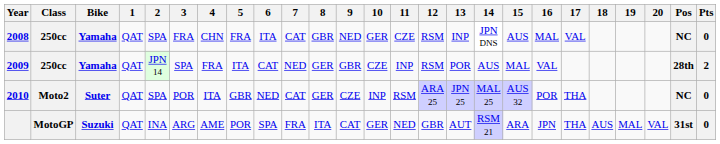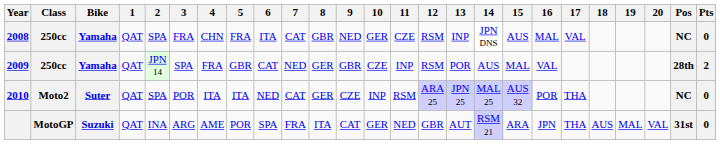 <table class="wikitable" style="text-align:center">
 <tr>
 <th>Year</th>
 <th>Class</th>
 <th>Bike</th>
 <th>1</th>
 <th>2</th>
 <th>3</th>
 <th>4</th>
 <th>5</th>
 <th>6</th>
 <th>7</th>
 <th>8</th>
 <th>9</th>
 <th>10</th>
 <th>11</th>
 <th>12</th>
 <th>13</th>
 <th>14</th>
 <th>15</th>
 <th>16</th>
 <th>17</th>
 <th>18</th>
 <th>19</th>
 <th>20</th>
 <th>Pos</th>
 <th>Pts</th>
 </tr>
 <tr>
 <th><a href='#'>2008</a></th>
 <th>250cc</th>
 <th><a href='#'>Yamaha</a></th>
 <td><a href='#'>QAT</a></td>
 <td><a href='#'>SPA</a></td>
 <td><a href='#'>FRA</a></td>
 <td><a href='#'>CHN</a></td>
 <td><a href='#'>FRA</a></td>
 <td><a href='#'>ITA</a></td>
 <td><a href='#'>CAT</a></td>
 <td><a href='#'>GBR</a></td>
 <td><a href='#'>NED</a></td>
 <td><a href='#'>GER</a></td>
 <td><a href='#'>CZE</a></td>
 <td><a href='#'>RSM</a></td>
 <td><a href='#'>INP</a></td>
 <td style="background:#FFFFFF;"><a href='#'>JPN</a><br><small>DNS</small></td>
 <td><a href='#'>AUS</a></td>
 <td><a href='#'>MAL</a></td>
 <td><a href='#'>VAL</a></td>
 <td></td>
 <td></td>
 <td></td>
 <th>NC</th>
 <th>0</th>
 </tr>
 <tr>
 <th><a href='#'>2009</a></th>
 <th>250cc</th>
 <th><a href='#'>Yamaha</a></th>
 <td><a href='#'>QAT</a></td>
 <td style="background:#DFFFDF;"><a href='#'>JPN</a><br><small>14</small></td>
 <td><a href='#'>SPA</a></td>
 <td><a href='#'>FRA</a></td>
-<td><a href='#'>ITA</a></td>
+<td><a href='#'>GBR</a></td>
 <td><a href='#'>CAT</a></td>
 <td><a href='#'>NED</a></td>
 <td><a href='#'>GER</a></td>
 <td><a href='#'>GBR</a></td>
 <td><a href='#'>CZE</a></td>
 <td><a href='#'>INP</a></td>
 <td><a href='#'>RSM</a></td>
 <td><a href='#'>POR</a></td>
 <td><a href='#'>AUS</a></td>
 <td><a href='#'>MAL</a></td>
 <td><a href='#'>VAL</a></td>
 <td></td>
 <td></td>
 <td></td>
 <td></td>
 <th>28th</th>
 <th>2</th>
 </tr>
 <tr>
 <th><a href='#'>2010</a></th>
 <th>Moto2</th>
 <th><a href='#'>Suter</a></th>
 <td><a href='#'>QAT</a></td>
 <td><a href='#'>SPA</a></td>
 <td><a href='#'>POR</a></td>
 <td><a href='#'>ITA</a></td>
-<td><a href='#'>GBR</a></td>
+<td><a href='#'>ITA</a></td>
 <td><a href='#'>NED</a></td>
 <td><a href='#'>CAT</a></td>
 <td><a href='#'>GER</a></td>
 <td><a href='#'>CZE</a></td>
 <td><a href='#'>INP</a></td>
 <td><a href='#'>RSM</a></td>
 <td style="background:#CFCFFF;"><a href='#'>ARA</a><br><small>25</small></td>
 <td style="background:#CFCFFF;"><a href='#'>JPN</a><br><small>25</small></td>
 <td style="background:#CFCFFF;"><a href='#'>MAL</a><br><small>25</small></td>
 <td style="background:#CFCFFF;"><a href='#'>AUS</a><br><small>32</small></td>
 <td><a href='#'>POR</a></td>
 <td><a href='#'>THA</a></td>
 <td></td>
 <td></td>
 <td></td>
 <th>NC</th>
 <th>0</th>
 </tr>
 <tr>
 <th align="left"></th>
 <th align="left">MotoGP</th>
 <th align="left"><a href='#'>Suzuki</a></th>
 <td><a href='#'>QAT</a></td>
 <td><a href='#'>INA</a></td>
 <td><a href='#'>ARG</a></td>
 <td><a href='#'>AME</a></td>
 <td><a href='#'>POR</a></td>
 <td><a href='#'>SPA</a></td>
 <td><a href='#'>FRA</a></td>
 <td><a href='#'>ITA</a></td>
 <td><a href='#'>CAT</a></td>
 <td><a href='#'>GER</a></td>
 <td><a href='#'>NED</a></td>
 <td><a href='#'>GBR</a></td>
 <td><a href='#'>AUT</a></td>
 <td style="background:#cfcfff;"><a href='#'>RSM</a><br><small>21</small></td>
 <td><a href='#'>ARA</a></td>
 <td><a href='#'>JPN</a></td>
 <td><a href='#'>THA</a></td>
 <td><a href='#'>AUS</a></td>
 <td><a href='#'>MAL</a></td>
 <td><a href='#'>VAL</a></td>
 <th>31st</th>
 <th>0</th>
 </tr>
 </table>
